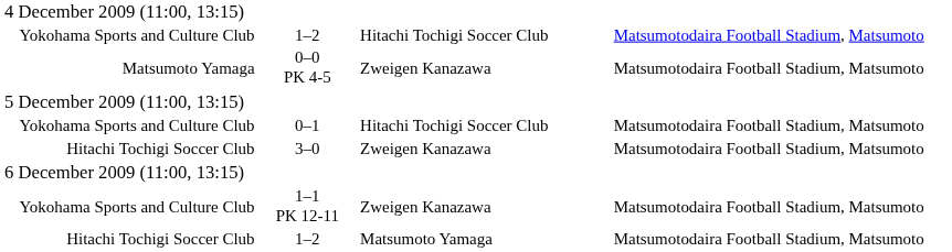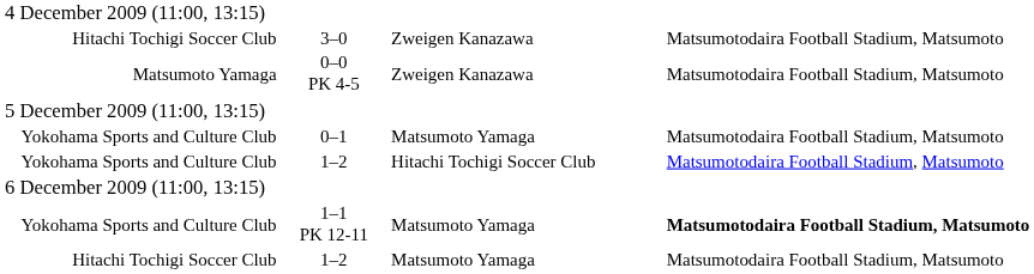 <table style="width:100%;" cellspacing="1">
 <tr>
 <th width=25%></th>
 <th width=10%></th>
 <th width=25%></th>
 </tr>
 <tr>
 <td>4 December 2009 (11:00, 13:15)</td>
 </tr>
 <tr style=font-size:90%>
-<td align="right">Yokohama Sports and Culture Club</td>
-<td align=center>1–2</td>
-<td>Hitachi Tochigi Soccer Club</td>
-<td><a href='#'>Matsumotodaira Football Stadium</a>, <a href='#'>Matsumoto</a></td>
+<td align=right>Hitachi Tochigi Soccer Club</td>
+<td align=center>3–0</td>
+<td>Zweigen Kanazawa</td>
+<td>Matsumotodaira Football Stadium, Matsumoto</td>
 </tr>
 <tr style=font-size:90%>
 <td align=right>Matsumoto Yamaga</td>
 <td align=center>0–0<br>PK 4-5</td>
 <td>Zweigen Kanazawa</td>
 <td>Matsumotodaira Football Stadium, Matsumoto</td>
 </tr>
 <tr>
 </tr>
 <tr>
 <td>5 December 2009 (11:00, 13:15)</td>
 </tr>
 <tr style=font-size:90%>
 <td align="right">Yokohama Sports and Culture Club</td>
 <td align=center>0–1</td>
-<td>Hitachi Tochigi Soccer Club</td>
+<td>Matsumoto Yamaga</td>
 <td>Matsumotodaira Football Stadium, Matsumoto</td>
 </tr>
 <tr style=font-size:90%>
-<td align=right>Hitachi Tochigi Soccer Club</td>
-<td align=center>3–0</td>
-<td>Zweigen Kanazawa</td>
-<td>Matsumotodaira Football Stadium, Matsumoto</td>
+<td align="right">Yokohama Sports and Culture Club</td>
+<td align=center>1–2</td>
+<td>Hitachi Tochigi Soccer Club</td>
+<td><a href='#'>Matsumotodaira Football Stadium</a>, <a href='#'>Matsumoto</a></td>
 </tr>
 <tr>
 </tr>
 <tr>
 <td>6 December 2009 (11:00, 13:15)</td>
 </tr>
 <tr style=font-size:90%>
 <td align="right">Yokohama Sports and Culture Club</td>
 <td align=center>1–1<br>PK 12-11</td>
-<td>Zweigen Kanazawa</td>
-<td>Matsumotodaira Football Stadium, Matsumoto</td>
+<td>Matsumoto Yamaga</td>
+<td><strong>Matsumotodaira Football Stadium, Matsumoto</strong></td>
 </tr>
 <tr style=font-size:90%>
 <td align=right>Hitachi Tochigi Soccer Club</td>
 <td align=center>1–2</td>
 <td>Matsumoto Yamaga</td>
 <td>Matsumotodaira Football Stadium, Matsumoto</td>
 </tr>
 </table>
